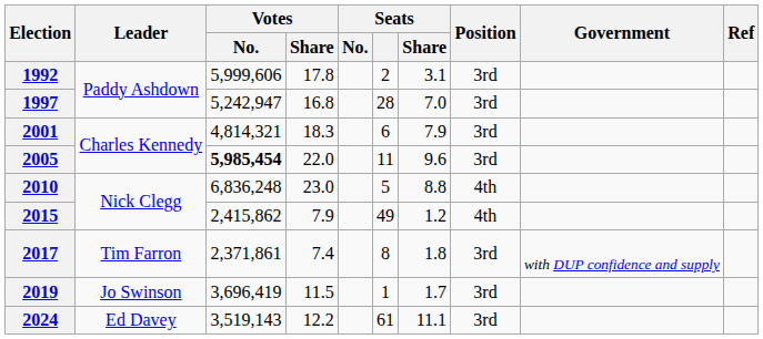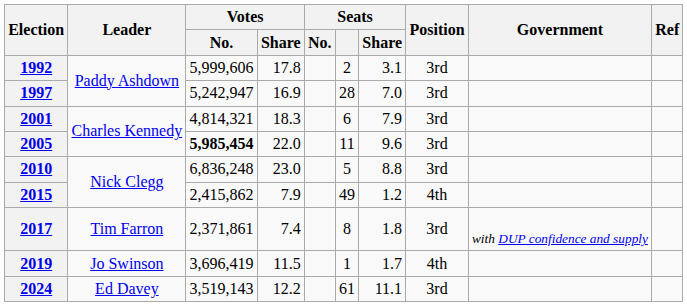 <table class="sortable wikitable" style="text-align:center">
 <tr>
 </tr>
 <tr>
 <th rowspan=2>Election</th>
 <th rowspan=2>Leader</th>
 <th colspan=2>Votes</th>
 <th colspan=3>Seats</th>
 <th rowspan=2>Position</th>
 <th rowspan=2>Government</th>
 <th rowspan=2>Ref</th>
 </tr>
 <tr>
 <th>No.</th>
 <th>Share</th>
 <th>No.</th>
 <th></th>
 <th>Share</th>
 </tr>
 <tr>
 <th><a href='#'>1992</a></th>
 <td rowspan=2><a href='#'>Paddy Ashdown</a></td>
 <td style="text-align:right;">5,999,606</td>
 <td style="text-align:right;">17.8</td>
 <td></td>
 <td>2</td>
 <td style="text-align:right;">3.1</td>
 <td> 3rd</td>
 <td></td>
 <td></td>
 </tr>
 <tr>
 <th><a href='#'>1997</a></th>
 <td style="text-align:right;">5,242,947</td>
-<td style="text-align:right;">16.8</td>
+<td style="text-align:right;">16.9</td>
 <td></td>
 <td>28</td>
 <td style="text-align:right;">7.0</td>
 <td> 3rd</td>
 <td></td>
 <td></td>
 </tr>
 <tr>
 <th><a href='#'>2001</a></th>
 <td rowspan=2><a href='#'>Charles Kennedy</a></td>
 <td style="text-align:right;">4,814,321</td>
 <td style="text-align:right;">18.3</td>
 <td></td>
 <td>6</td>
 <td style="text-align:right;">7.9</td>
 <td> 3rd</td>
 <td></td>
 <td></td>
 </tr>
 <tr>
 <th><a href='#'>2005</a></th>
 <td style="text-align:right;"><strong>5,985,454</strong></td>
 <td style="text-align:right;">22.0</td>
 <td></td>
 <td>11</td>
 <td style="text-align:right;">9.6</td>
 <td> 3rd</td>
 <td></td>
 <td></td>
 </tr>
 <tr>
 <th><a href='#'>2010</a></th>
 <td rowspan=2><a href='#'>Nick Clegg</a></td>
 <td style="text-align:right;">6,836,248</td>
 <td style="text-align:right;">23.0</td>
 <td></td>
 <td>5</td>
 <td style="text-align:right;">8.8</td>
-<td> 4th</td>
+<td> 3rd</td>
 <td></td>
 <td></td>
 </tr>
 <tr>
 <th><a href='#'>2015</a></th>
 <td style="text-align:right;">2,415,862</td>
 <td style="text-align:right;">7.9</td>
 <td></td>
 <td>49</td>
 <td style="text-align:right;">1.2</td>
 <td> 4th</td>
 <td></td>
 <td></td>
 </tr>
 <tr>
 <th><a href='#'>2017</a></th>
 <td><a href='#'>Tim Farron</a></td>
 <td style="text-align:right;">2,371,861</td>
 <td style="text-align:right;">7.4</td>
 <td></td>
 <td>8</td>
 <td style="text-align:right;">1.8</td>
 <td> 3rd</td>
 <td><br><small><em>with <a href='#'>DUP confidence and supply</a></em></small></td>
 <td></td>
 </tr>
 <tr>
 <th><a href='#'>2019</a></th>
 <td><a href='#'>Jo Swinson</a></td>
 <td style="text-align:right;">3,696,419</td>
 <td style="text-align:right;">11.5</td>
 <td></td>
 <td>1</td>
 <td style="text-align:right;">1.7</td>
-<td> 3rd</td>
+<td> 4th</td>
 <td></td>
 <td></td>
 </tr>
 <tr>
 <th><a href='#'>2024</a></th>
 <td><a href='#'>Ed Davey</a></td>
 <td style="text-align:right;">3,519,143</td>
 <td style="text-align:right;">12.2</td>
 <td></td>
 <td>61</td>
 <td style="text-align:right;">11.1</td>
 <td> 3rd</td>
 <td></td>
 <td></td>
 </tr>
 </table>
